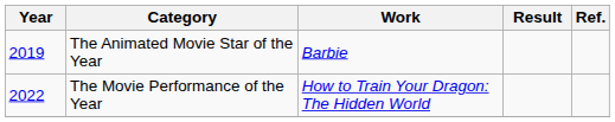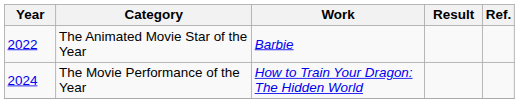 <table class=wikitable>
 <tr>
 <th scope="col" style="width:5em;">Year</th>
 <th scope="col" style="width:26em;">Category</th>
 <th scope="col" style="width:25em;">Work</th>
 <th scope="col" style="width:5em;">Result</th>
 <th>Ref.</th>
 </tr>
 <tr>
-<td><a href='#'>2019</a></td>
+<td><a href='#'>2022</a></td>
 <td>The Animated Movie Star of the Year</td>
 <td><em><a href='#'>Barbie</a></em></td>
 <td></td>
 <td></td>
 </tr>
 <tr>
-<td><a href='#'>2022</a></td>
+<td><a href='#'>2024</a></td>
 <td>The Movie Performance of the Year</td>
 <td><em><a href='#'>How to Train Your Dragon: The Hidden World</a></em></td>
 <td></td>
 <td></td>
 </tr>
 <tr>
 </tr>
 </table>
